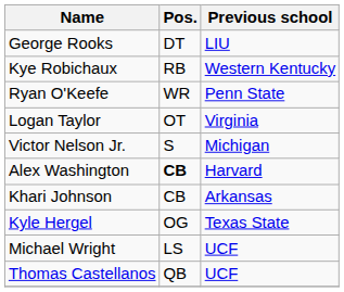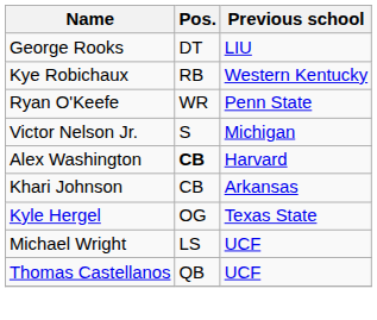 <table class="wikitable sortable">
 <tr>
 <th>Name</th>
 <th>Pos.</th>
 <th class="unsortable">Previous school</th>
 </tr>
 <tr>
 <td>George Rooks</td>
 <td>DT</td>
 <td><a href='#'>LIU</a></td>
 </tr>
 <tr>
 <td>Kye Robichaux</td>
 <td>RB</td>
 <td><a href='#'>Western Kentucky</a></td>
 </tr>
 <tr>
 <td>Ryan O'Keefe</td>
 <td>WR</td>
 <td><a href='#'>Penn State</a></td>
-</tr>
-<tr>
-<td>Logan Taylor</td>
-<td>OT</td>
-<td><a href='#'>Virginia</a></td>
 </tr>
 <tr>
 <td>Victor Nelson Jr.</td>
 <td>S</td>
 <td><a href='#'>Michigan</a></td>
 </tr>
 <tr>
 <td>Alex Washington</td>
 <td><strong>CB</strong></td>
 <td><a href='#'>Harvard</a></td>
 </tr>
 <tr>
 <td>Khari Johnson</td>
 <td>CB</td>
 <td><a href='#'>Arkansas</a></td>
 </tr>
 <tr>
 <td><a href='#'>Kyle Hergel</a></td>
 <td>OG</td>
 <td><a href='#'>Texas State</a></td>
 </tr>
 <tr>
 <td>Michael Wright</td>
 <td>LS</td>
 <td><a href='#'>UCF</a></td>
 </tr>
 <tr>
 <td><a href='#'>Thomas Castellanos</a></td>
 <td>QB</td>
 <td><a href='#'>UCF</a></td>
 </tr>
 <tr>
 </tr>
 </table>
